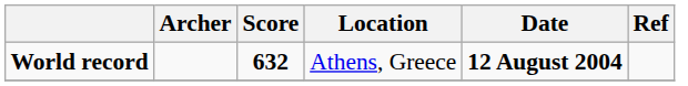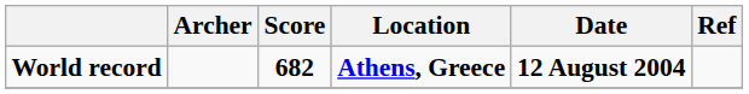 <table class="wikitable">
 <tr>
 <th></th>
 <th>Archer</th>
 <th>Score</th>
 <th>Location</th>
 <th>Date</th>
 <th>Ref</th>
 </tr>
 <tr>
 <td><strong>World record</strong></td>
 <td></td>
-<td style="text-align:center"><strong>632</strong></td>
-<td><a href='#'>Athens</a>, Greece</td>
+<td style="text-align:center"><strong>682</strong></td>
+<td><strong><a href='#'>Athens</a>, Greece</strong></td>
 <td><strong>12 August 2004</strong></td>
 <td style="text-align:center"></td>
 </tr>
 <tr>
 </tr>
 </table>
